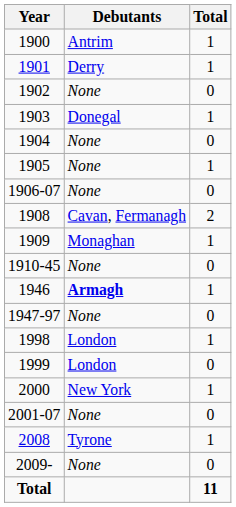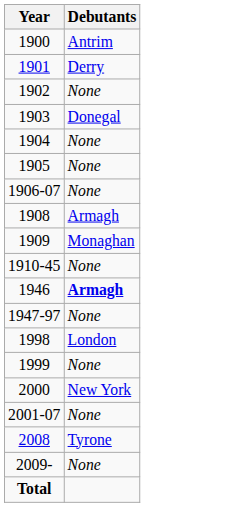 <table class="wikitable" style="text-align:center">
 <tr>
 <th>Year</th>
 <th>Debutants</th>
-<th>Total</th>
 </tr>
 <tr>
 <td>1900</td>
 <td style="text-align:left"> <a href='#'>Antrim</a></td>
-<td>1</td>
 </tr>
 <tr>
 <td><a href='#'>1901</a></td>
 <td style="text-align:left"> <a href='#'>Derry</a></td>
-<td>1</td>
 </tr>
 <tr>
 <td>1902</td>
 <td style="text-align:left"><em>None</em></td>
-<td>0</td>
 </tr>
 <tr>
 <td>1903</td>
 <td style="text-align:left"> <a href='#'>Donegal</a></td>
-<td>1</td>
 </tr>
 <tr>
 <td>1904</td>
 <td style="text-align:left"><em>None</em></td>
-<td>0</td>
 </tr>
 <tr>
 <td>1905</td>
 <td style="text-align:left"><em>None</em></td>
-<td>1</td>
 </tr>
 <tr>
 <td>1906-07</td>
 <td style="text-align:left"><em>None</em></td>
-<td>0</td>
 </tr>
 <tr>
 <td>1908</td>
-<td style="text-align:left"> <a href='#'>Cavan</a>,  <a href='#'>Fermanagh</a></td>
-<td>2</td>
+<td style="text-align:left"> <a href='#'>Armagh</a></td>
 </tr>
 <tr>
 <td>1909</td>
 <td style="text-align:left"> <a href='#'>Monaghan</a></td>
-<td>1</td>
 </tr>
 <tr>
 <td>1910-45</td>
 <td style="text-align:left"><em>None</em></td>
-<td>0</td>
 </tr>
 <tr>
 <td>1946</td>
 <td style="text-align:left"><strong> <a href='#'>Armagh</a></strong></td>
-<td>1</td>
 </tr>
 <tr>
 <td>1947-97</td>
 <td style="text-align:left"><em>None</em></td>
-<td>0</td>
 </tr>
 <tr>
 <td>1998</td>
 <td style="text-align:left"> <a href='#'>London</a></td>
-<td>1</td>
 </tr>
 <tr>
 <td>1999</td>
-<td style="text-align:left"> <a href='#'>London</a></td>
-<td>0</td>
+<td style="text-align:left"><em>None</em></td>
 </tr>
 <tr>
 <td>2000</td>
 <td style="text-align:left"> <a href='#'>New York</a></td>
-<td>1</td>
 </tr>
 <tr>
 <td>2001-07</td>
 <td style="text-align:left"><em>None</em></td>
-<td>0</td>
 </tr>
 <tr>
 <td><a href='#'>2008</a></td>
 <td style="text-align:left"> <a href='#'>Tyrone</a></td>
-<td>1</td>
 </tr>
 <tr>
 <td>2009-</td>
 <td style="text-align:left"><em>None</em></td>
-<td>0</td>
 </tr>
 <tr>
 <td><strong>Total</strong></td>
 <td style="text-align:left"></td>
-<td><strong>11</strong></td>
 </tr>
 </table>
